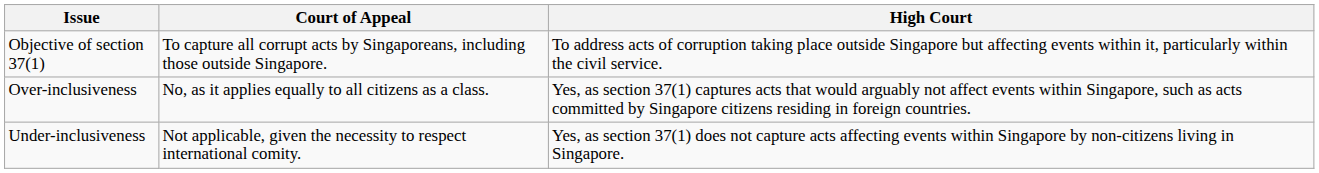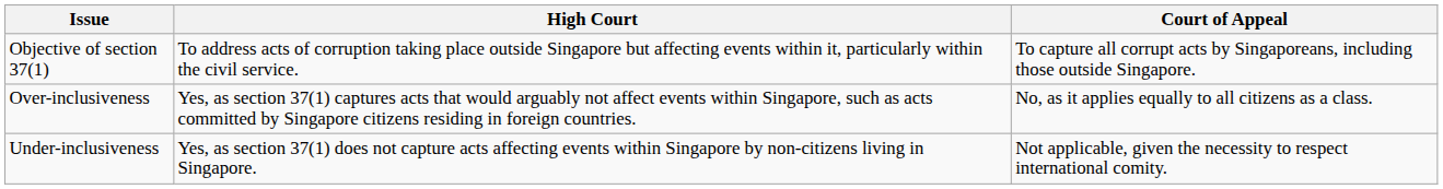 <table class=wikitable>
 <tr>
 <th>Issue</th>
+<th>High Court</th>
 <th>Court of Appeal</th>
-<th>High Court</th>
 </tr>
 <tr valign=top>
 <td>Objective of section 37(1)</td>
+<td>To address acts of corruption taking place outside Singapore but affecting events within it, particularly within the civil service.</td>
 <td>To capture all corrupt acts by Singaporeans, including those outside Singapore.</td>
-<td>To address acts of corruption taking place outside Singapore but affecting events within it, particularly within the civil service.</td>
 </tr>
 <tr valign=top>
 <td>Over-inclusiveness</td>
+<td>Yes, as section 37(1) captures acts that would arguably not affect events within Singapore, such as acts committed by Singapore citizens residing in foreign countries.</td>
 <td>No, as it applies equally to all citizens as a class.</td>
-<td>Yes, as section 37(1) captures acts that would arguably not affect events within Singapore, such as acts committed by Singapore citizens residing in foreign countries.</td>
 </tr>
 <tr valign=top>
 <td>Under-inclusiveness</td>
+<td>Yes, as section 37(1) does not capture acts affecting events within Singapore by non-citizens living in Singapore.</td>
 <td>Not applicable, given the necessity to respect international comity.</td>
-<td>Yes, as section 37(1) does not capture acts affecting events within Singapore by non-citizens living in Singapore.</td>
 </tr>
 </table>
